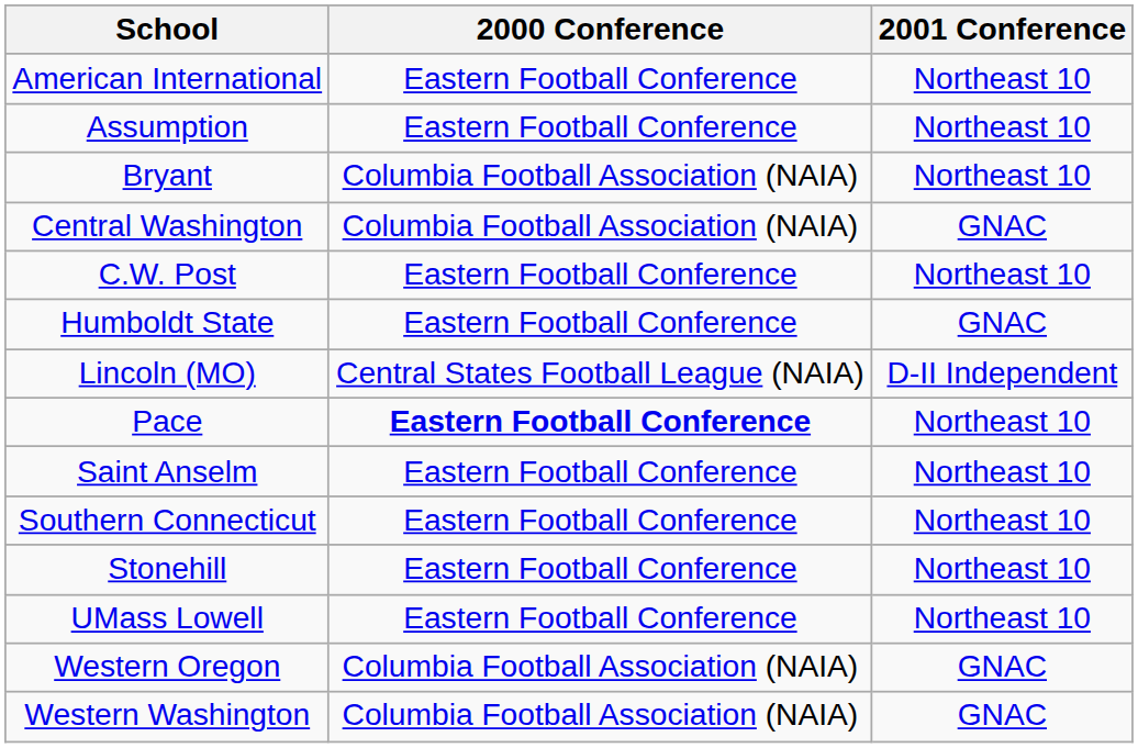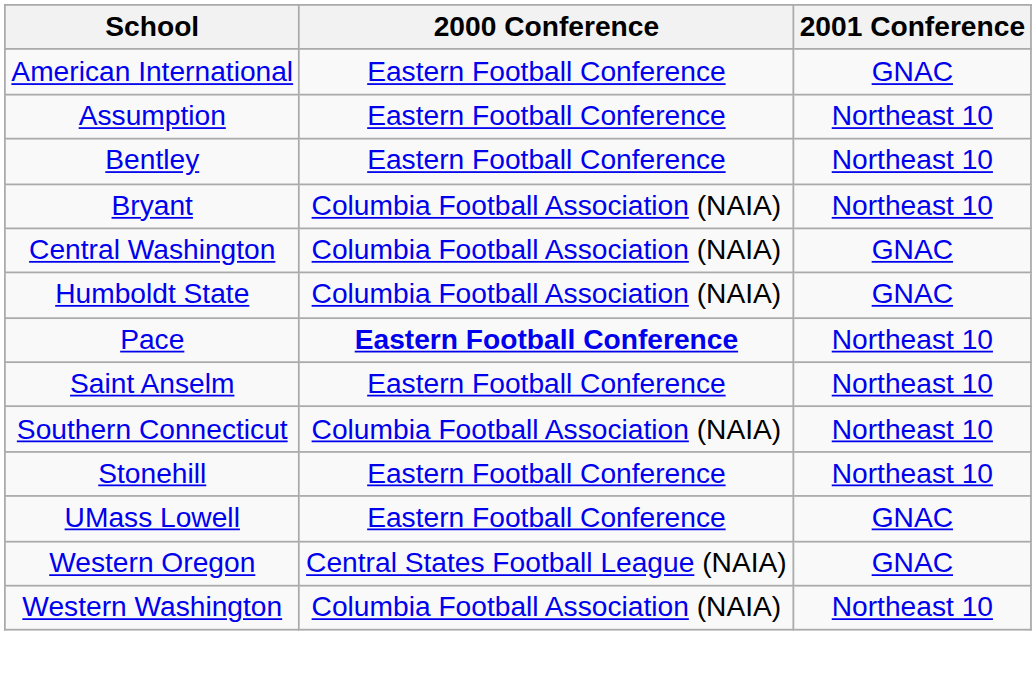 <table class="wikitable sortable">
 <tr>
 <th>School</th>
 <th>2000 Conference</th>
 <th>2001 Conference</th>
 </tr>
 <tr style="text-align:center;">
 <td><a href='#'>American International</a></td>
 <td><a href='#'>Eastern Football Conference</a></td>
+<td><a href='#'>GNAC</a></td>
+</tr>
+<tr style="text-align:center;">
+<td><a href='#'>Assumption</a></td>
+<td><a href='#'>Eastern Football Conference</a></td>
 <td><a href='#'>Northeast 10</a></td>
 </tr>
 <tr style="text-align:center;">
-<td><a href='#'>Assumption</a></td>
+<td><a href='#'>Bentley</a></td>
 <td><a href='#'>Eastern Football Conference</a></td>
 <td><a href='#'>Northeast 10</a></td>
 </tr>
 <tr style="text-align:center;">
 <td><a href='#'>Bryant</a></td>
 <td><a href='#'>Columbia Football Association</a> (NAIA)</td>
 <td><a href='#'>Northeast 10</a></td>
 </tr>
 <tr style="text-align:center;">
 <td><a href='#'>Central Washington</a></td>
 <td><a href='#'>Columbia Football Association</a> (NAIA)</td>
 <td><a href='#'>GNAC</a></td>
 </tr>
 <tr style="text-align:center;">
-<td><a href='#'>C.W. Post</a></td>
-<td><a href='#'>Eastern Football Conference</a></td>
-<td><a href='#'>Northeast 10</a></td>
-</tr>
-<tr style="text-align:center;">
 <td><a href='#'>Humboldt State</a></td>
-<td><a href='#'>Eastern Football Conference</a></td>
+<td><a href='#'>Columbia Football Association</a> (NAIA)</td>
 <td><a href='#'>GNAC</a></td>
-</tr>
-<tr style="text-align:center;">
-<td><a href='#'>Lincoln (MO)</a></td>
-<td><a href='#'>Central States Football League</a> (NAIA)</td>
-<td><a href='#'>D-II Independent</a></td>
 </tr>
 <tr style="text-align:center;">
 <td><a href='#'>Pace</a></td>
 <td><strong><a href='#'>Eastern Football Conference</a></strong></td>
 <td><a href='#'>Northeast 10</a></td>
 </tr>
 <tr style="text-align:center;">
 <td><a href='#'>Saint Anselm</a></td>
 <td><a href='#'>Eastern Football Conference</a></td>
 <td><a href='#'>Northeast 10</a></td>
 </tr>
 <tr style="text-align:center;">
 <td><a href='#'>Southern Connecticut</a></td>
-<td><a href='#'>Eastern Football Conference</a></td>
+<td><a href='#'>Columbia Football Association</a> (NAIA)</td>
 <td><a href='#'>Northeast 10</a></td>
 </tr>
 <tr style="text-align:center;">
 <td><a href='#'>Stonehill</a></td>
 <td><a href='#'>Eastern Football Conference</a></td>
 <td><a href='#'>Northeast 10</a></td>
 </tr>
 <tr style="text-align:center;">
 <td><a href='#'>UMass Lowell</a></td>
 <td><a href='#'>Eastern Football Conference</a></td>
-<td><a href='#'>Northeast 10</a></td>
+<td><a href='#'>GNAC</a></td>
 </tr>
 <tr style="text-align:center;">
 <td><a href='#'>Western Oregon</a></td>
-<td><a href='#'>Columbia Football Association</a> (NAIA)</td>
+<td><a href='#'>Central States Football League</a> (NAIA)</td>
 <td><a href='#'>GNAC</a></td>
 </tr>
 <tr style="text-align:center;">
 <td><a href='#'>Western Washington</a></td>
 <td><a href='#'>Columbia Football Association</a> (NAIA)</td>
-<td><a href='#'>GNAC</a></td>
+<td><a href='#'>Northeast 10</a></td>
 </tr>
 </table>
